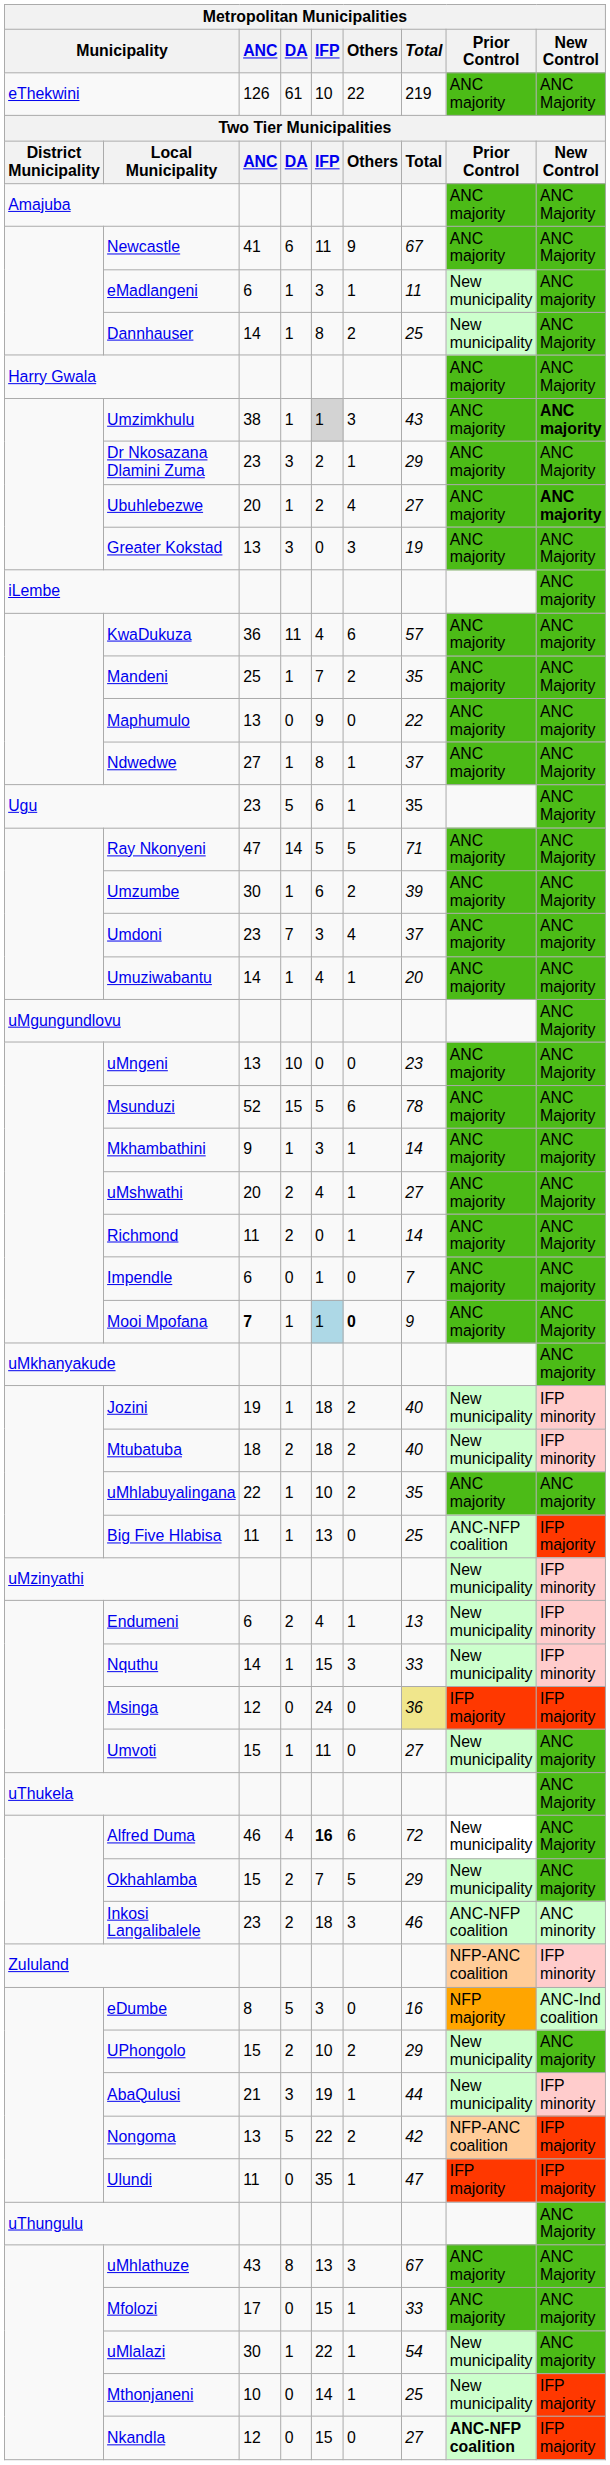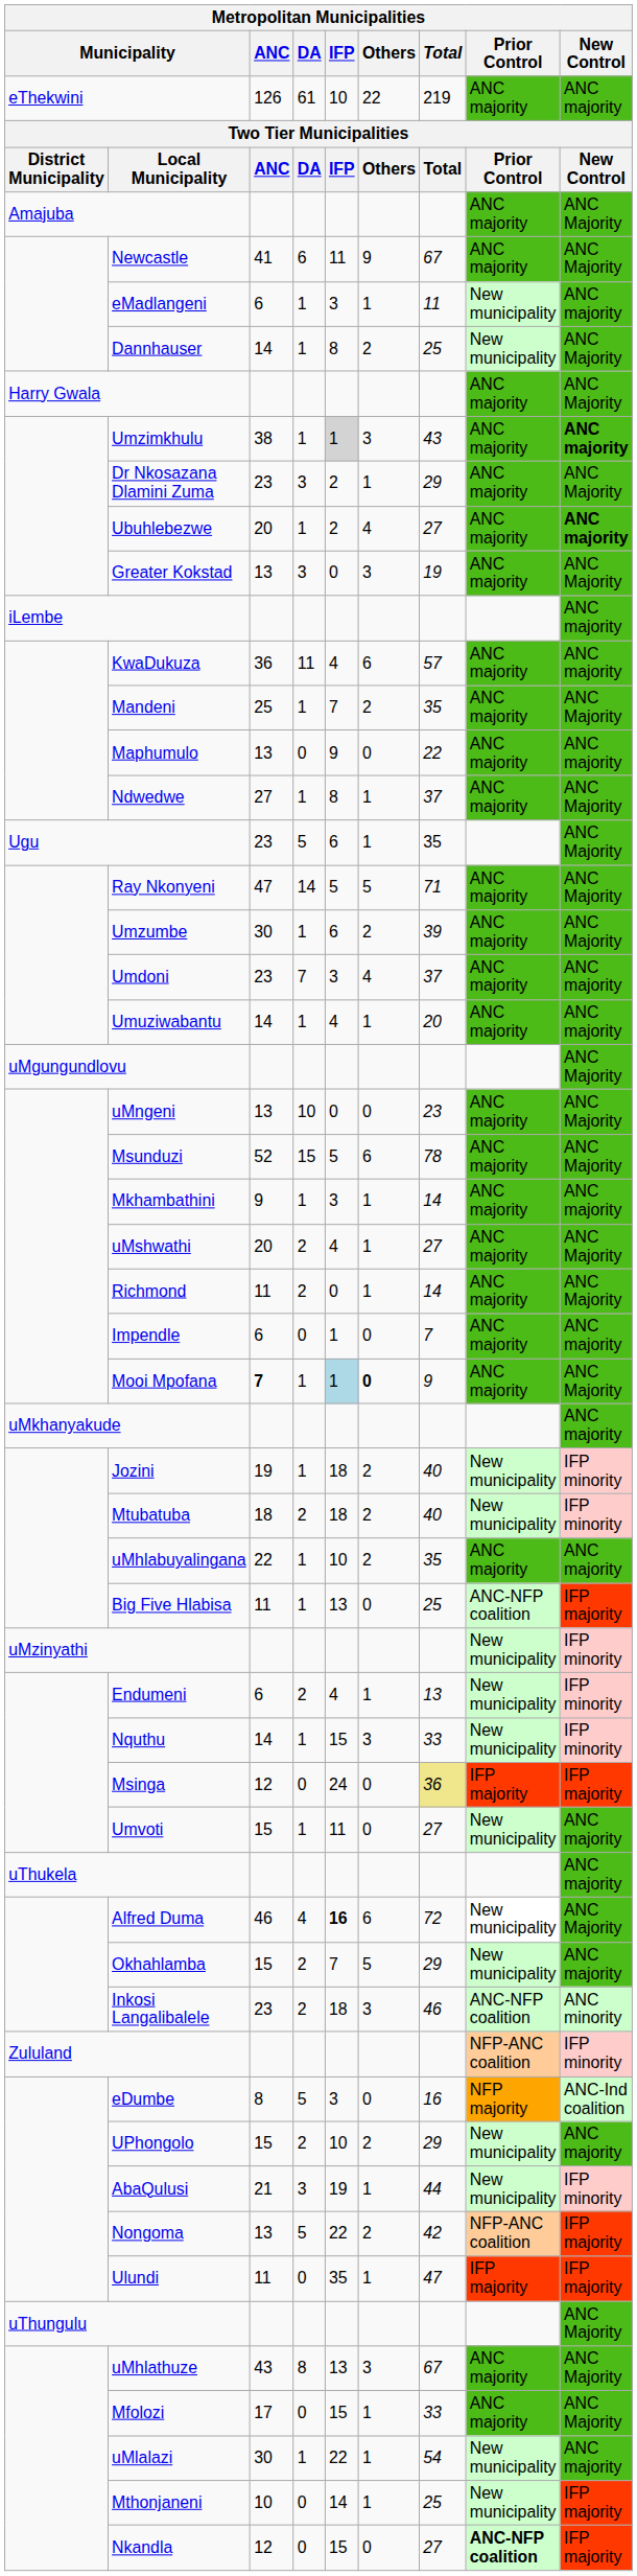 <table class="wikitable">
 <tr>
 <th colspan="9">Metropolitan Municipalities</th>
 </tr>
 <tr>
 <th colspan="2">Municipality</th>
 <th><a href='#'>ANC</a></th>
 <th><a href='#'>DA</a></th>
 <th><a href='#'>IFP</a></th>
 <th>Others</th>
 <th><em>Total</em></th>
 <th>Prior Control</th>
 <th>New Control</th>
 </tr>
 <tr>
 <td colspan="2"><a href='#'>eThekwini</a></td>
 <td>126</td>
 <td>61</td>
 <td>10</td>
 <td>22</td>
 <td>219</td>
 <td style="background:#4CBB17;">ANC majority</td>
-<td style="background:#4CBB17;">ANC Majority</td>
+<td style="background:#4CBB17;">ANC majority</td>
 </tr>
 <tr>
 <th colspan="9">Two Tier Municipalities</th>
 </tr>
 <tr>
 <th>District Municipality</th>
 <th>Local Municipality</th>
 <th><a href='#'>ANC</a></th>
 <th><a href='#'>DA</a></th>
 <th><a href='#'>IFP</a></th>
 <th>Others</th>
 <th>Total</th>
 <th>Prior Control</th>
 <th>New Control</th>
 </tr>
 <tr>
 <td colspan="2"><a href='#'>Amajuba</a></td>
 <td></td>
 <td></td>
 <td></td>
 <td></td>
 <td></td>
 <td style="background:#4CBB17;">ANC majority</td>
 <td style="background:#4CBB17;">ANC Majority</td>
 </tr>
 <tr>
 <td rowspan="3"></td>
 <td><a href='#'>Newcastle</a></td>
 <td>41</td>
 <td>6</td>
 <td>11</td>
 <td>9</td>
 <td><em>67</em></td>
 <td style="background:#4CBB17;">ANC majority</td>
 <td style="background:#4CBB17;">ANC Majority</td>
 </tr>
 <tr>
 <td><a href='#'>eMadlangeni</a></td>
 <td>6</td>
 <td>1</td>
 <td>3</td>
 <td>1</td>
 <td><em>11</em></td>
 <td style="background:#cfc">New municipality</td>
 <td style="background:#4CBB17;">ANC majority</td>
 </tr>
 <tr>
 <td><a href='#'>Dannhauser</a></td>
 <td>14</td>
 <td>1</td>
 <td>8</td>
 <td>2</td>
 <td><em>25</em></td>
 <td style="background:#cfc">New municipality</td>
 <td style="background:#4CBB17;">ANC Majority</td>
 </tr>
 <tr>
 <td colspan="2"><a href='#'>Harry Gwala</a></td>
 <td></td>
 <td></td>
 <td></td>
 <td></td>
 <td></td>
 <td style="background:#4CBB17;">ANC majority</td>
 <td style="background:#4CBB17;">ANC Majority</td>
 </tr>
 <tr>
 <td rowspan="4"></td>
 <td><a href='#'>Umzimkhulu</a></td>
 <td>38</td>
 <td>1</td>
 <td style="background: lightgrey;">1</td>
 <td>3</td>
 <td><em>43</em></td>
 <td style="background:#4CBB17;">ANC majority</td>
 <td style="background:#4CBB17;"><strong>ANC majority</strong></td>
 </tr>
 <tr>
 <td><a href='#'>Dr Nkosazana Dlamini Zuma</a></td>
 <td>23</td>
 <td>3</td>
 <td>2</td>
 <td>1</td>
 <td><em>29</em></td>
 <td style="background:#4CBB17;">ANC majority</td>
 <td style="background:#4CBB17;">ANC Majority</td>
 </tr>
 <tr>
 <td><a href='#'>Ubuhlebezwe</a></td>
 <td>20</td>
 <td>1</td>
 <td>2</td>
 <td>4</td>
 <td><em>27</em></td>
 <td style="background:#4CBB17;">ANC majority</td>
 <td style="background:#4CBB17;"><strong>ANC majority</strong></td>
 </tr>
 <tr>
 <td><a href='#'>Greater Kokstad</a></td>
 <td>13</td>
 <td>3</td>
 <td>0</td>
 <td>3</td>
 <td><em>19</em></td>
 <td style="background:#4CBB17;">ANC majority</td>
 <td style="background:#4CBB17;">ANC Majority</td>
 </tr>
 <tr>
 <td colspan="2"><a href='#'>iLembe</a></td>
 <td></td>
 <td></td>
 <td></td>
 <td></td>
 <td></td>
 <td></td>
 <td style="background:#4CBB17;">ANC majority</td>
 </tr>
 <tr>
 <td rowspan="4"></td>
 <td><a href='#'>KwaDukuza</a></td>
 <td>36</td>
 <td>11</td>
 <td>4</td>
 <td>6</td>
 <td><em>57</em></td>
 <td style="background:#4CBB17;">ANC majority</td>
 <td style="background:#4CBB17;">ANC majority</td>
 </tr>
 <tr>
 <td><a href='#'>Mandeni</a></td>
 <td>25</td>
 <td>1</td>
 <td>7</td>
 <td>2</td>
 <td><em>35</em></td>
 <td style="background:#4CBB17;">ANC majority</td>
 <td style="background:#4CBB17;">ANC Majority</td>
 </tr>
 <tr>
 <td><a href='#'>Maphumulo</a></td>
 <td>13</td>
 <td>0</td>
 <td>9</td>
 <td>0</td>
 <td><em>22</em></td>
 <td style="background:#4CBB17;">ANC majority</td>
 <td style="background:#4CBB17;">ANC majority</td>
 </tr>
 <tr>
 <td><a href='#'>Ndwedwe</a></td>
 <td>27</td>
 <td>1</td>
 <td>8</td>
 <td>1</td>
 <td><em>37</em></td>
 <td style="background:#4CBB17;">ANC majority</td>
 <td style="background:#4CBB17;">ANC Majority</td>
 </tr>
 <tr>
 <td colspan="2"><a href='#'>Ugu</a></td>
 <td>23</td>
 <td>5</td>
 <td>6</td>
 <td>1</td>
 <td>35</td>
 <td></td>
 <td style="background:#4CBB17;">ANC Majority</td>
 </tr>
 <tr>
 <td rowspan="4"></td>
 <td><a href='#'>Ray Nkonyeni</a></td>
 <td>47</td>
 <td>14</td>
 <td>5</td>
 <td>5</td>
 <td><em>71</em></td>
 <td style="background:#4CBB17;">ANC majority</td>
 <td style="background:#4CBB17;">ANC Majority</td>
 </tr>
 <tr>
 <td><a href='#'>Umzumbe</a></td>
 <td>30</td>
 <td>1</td>
 <td>6</td>
 <td>2</td>
 <td><em>39</em></td>
 <td style="background:#4CBB17;">ANC majority</td>
 <td style="background:#4CBB17;">ANC Majority</td>
 </tr>
 <tr>
 <td><a href='#'>Umdoni</a></td>
 <td>23</td>
 <td>7</td>
 <td>3</td>
 <td>4</td>
 <td><em>37</em></td>
 <td style="background:#4CBB17;">ANC majority</td>
 <td style="background:#4CBB17;">ANC majority</td>
 </tr>
 <tr>
 <td><a href='#'>Umuziwabantu</a></td>
 <td>14</td>
 <td>1</td>
 <td>4</td>
 <td>1</td>
 <td><em>20</em></td>
 <td style="background:#4CBB17;">ANC majority</td>
 <td style="background:#4CBB17;">ANC majority</td>
 </tr>
 <tr>
 <td colspan="2"><a href='#'>uMgungundlovu</a></td>
 <td></td>
 <td></td>
 <td></td>
 <td></td>
 <td></td>
 <td></td>
 <td style="background:#4CBB17;">ANC Majority</td>
 </tr>
 <tr>
 <td rowspan="7"></td>
 <td><a href='#'>uMngeni</a></td>
 <td>13</td>
 <td>10</td>
 <td>0</td>
 <td>0</td>
 <td><em>23</em></td>
 <td style="background:#4CBB17;">ANC majority</td>
 <td style="background:#4CBB17;">ANC Majority</td>
 </tr>
 <tr>
 <td><a href='#'>Msunduzi</a></td>
 <td>52</td>
 <td>15</td>
 <td>5</td>
 <td>6</td>
 <td><em>78</em></td>
 <td style="background:#4CBB17;">ANC majority</td>
 <td style="background:#4CBB17;">ANC Majority</td>
 </tr>
 <tr>
 <td><a href='#'>Mkhambathini</a></td>
 <td>9</td>
 <td>1</td>
 <td>3</td>
 <td>1</td>
 <td><em>14</em></td>
 <td style="background:#4CBB17;">ANC majority</td>
 <td style="background:#4CBB17;">ANC majority</td>
 </tr>
 <tr>
 <td><a href='#'>uMshwathi</a></td>
 <td>20</td>
 <td>2</td>
 <td>4</td>
 <td>1</td>
 <td><em>27</em></td>
 <td style="background:#4CBB17;">ANC majority</td>
 <td style="background:#4CBB17;">ANC Majority</td>
 </tr>
 <tr>
 <td><a href='#'>Richmond</a></td>
 <td>11</td>
 <td>2</td>
 <td>0</td>
 <td>1</td>
 <td><em>14</em></td>
 <td style="background:#4CBB17;">ANC majority</td>
 <td style="background:#4CBB17;">ANC Majority</td>
 </tr>
 <tr>
 <td><a href='#'>Impendle</a></td>
 <td>6</td>
 <td>0</td>
 <td>1</td>
 <td>0</td>
 <td><em>7</em></td>
 <td style="background:#4CBB17;">ANC majority</td>
 <td style="background:#4CBB17;">ANC majority</td>
 </tr>
 <tr>
 <td><a href='#'>Mooi Mpofana</a></td>
 <td><strong>7</strong></td>
 <td>1</td>
 <td style="background: lightblue;">1</td>
 <td><strong>0</strong></td>
 <td><em>9</em></td>
 <td style="background:#4CBB17;">ANC majority</td>
 <td style="background:#4CBB17;">ANC Majority</td>
 </tr>
 <tr>
 <td colspan="2"><a href='#'>uMkhanyakude</a></td>
 <td></td>
 <td></td>
 <td></td>
 <td></td>
 <td></td>
 <td></td>
 <td style="background:#4CBB17;">ANC majority</td>
 </tr>
 <tr>
 <td rowspan="4"></td>
 <td><a href='#'>Jozini</a></td>
 <td>19</td>
 <td>1</td>
 <td>18</td>
 <td>2</td>
 <td><em>40</em></td>
 <td style="background:#cfc;">New municipality</td>
 <td style="background:#fcc;">IFP minority</td>
 </tr>
 <tr>
 <td><a href='#'>Mtubatuba</a></td>
 <td>18</td>
 <td>2</td>
 <td>18</td>
 <td>2</td>
 <td><em>40</em></td>
 <td style="background:#cfc;">New municipality</td>
 <td style="background:#fcc;">IFP minority</td>
 </tr>
 <tr>
 <td><a href='#'>uMhlabuyalingana</a></td>
 <td>22</td>
 <td>1</td>
 <td>10</td>
 <td>2</td>
 <td><em>35</em></td>
 <td style="background:#4CBB17;">ANC majority</td>
 <td style="background:#4CBB17;">ANC majority</td>
 </tr>
 <tr>
 <td><a href='#'>Big Five Hlabisa</a></td>
 <td>11</td>
 <td>1</td>
 <td>13</td>
 <td>0</td>
 <td><em>25</em></td>
 <td style="background:#cfc;">ANC-NFP coalition</td>
 <td style="background:#FF3800;">IFP majority</td>
 </tr>
 <tr>
 <td colspan="2"><a href='#'>uMzinyathi</a></td>
 <td></td>
 <td></td>
 <td></td>
 <td></td>
 <td></td>
 <td style="background:#cfc;">New municipality</td>
 <td style="background:#fcc; ">IFP minority</td>
 </tr>
 <tr>
 <td rowspan="4"></td>
 <td><a href='#'>Endumeni</a></td>
 <td>6</td>
 <td>2</td>
 <td>4</td>
 <td>1</td>
 <td><em>13</em></td>
 <td style="background:#cfc;">New municipality</td>
 <td style="background:#fcc;">IFP minority </td>
 </tr>
 <tr>
 <td><a href='#'>Nquthu</a></td>
 <td>14</td>
 <td>1</td>
 <td>15</td>
 <td>3</td>
 <td><em>33</em></td>
 <td style="background:#cfc">New municipality</td>
 <td style="background:#fcc;">IFP minority</td>
 </tr>
 <tr>
 <td><a href='#'>Msinga</a></td>
 <td>12</td>
 <td>0</td>
 <td>24</td>
 <td>0</td>
 <td style="background: khaki;"><em>36</em></td>
 <td style="background:#FF3800;">IFP majority</td>
 <td style="background:#FF3800;">IFP majority</td>
 </tr>
 <tr>
 <td><a href='#'>Umvoti</a></td>
 <td>15</td>
 <td>1</td>
 <td>11</td>
 <td>0</td>
 <td><em>27</em></td>
 <td style="background:#cfc;">New municipality</td>
 <td style="background:#4CBB17;">ANC majority</td>
 </tr>
 <tr>
 <td colspan="2"><a href='#'>uThukela</a></td>
 <td></td>
 <td></td>
 <td></td>
 <td></td>
 <td></td>
 <td></td>
-<td style="background:#4CBB17;">ANC Majority</td>
+<td style="background:#4CBB17;">ANC majority</td>
 </tr>
 <tr>
 <td rowspan="3"></td>
 <td><a href='#'>Alfred Duma</a></td>
 <td>46</td>
 <td>4</td>
 <td><strong>16</strong></td>
 <td>6</td>
 <td><em>72</em></td>
 <td style="background:white">New municipality</td>
 <td style="background:#4CBB17;">ANC Majority</td>
 </tr>
 <tr>
 <td><a href='#'>Okhahlamba</a></td>
 <td>15</td>
 <td>2</td>
 <td>7</td>
 <td>5</td>
 <td><em>29</em></td>
 <td style="background:#cfc;">New municipality</td>
 <td style="background:#4CBB17;">ANC majority</td>
 </tr>
 <tr>
 <td><a href='#'>Inkosi Langalibalele</a></td>
 <td>23</td>
 <td>2</td>
 <td>18</td>
 <td>3</td>
 <td><em>46</em></td>
 <td style="background:#cfc">ANC-NFP coalition</td>
 <td style="background:#cfc;">ANC minority</td>
 </tr>
 <tr>
 <td colspan="2"><a href='#'>Zululand</a></td>
 <td></td>
 <td></td>
 <td></td>
 <td></td>
 <td></td>
 <td style="background:#fc9;">NFP-ANC coalition</td>
 <td style="background:#fcc; ">IFP minority</td>
 </tr>
 <tr>
 <td rowspan="5"></td>
 <td><a href='#'>eDumbe</a></td>
 <td>8</td>
 <td>5</td>
 <td>3</td>
 <td>0</td>
 <td><em>16</em></td>
 <td style="background:orange">NFP majority</td>
 <td style="background:#cfc;">ANC-Ind coalition</td>
 </tr>
 <tr>
 <td><a href='#'>UPhongolo</a></td>
 <td>15</td>
 <td>2</td>
 <td>10</td>
 <td>2</td>
 <td><em>29</em></td>
 <td style="background:#cfc">New municipality</td>
 <td style="background:#4CBB17;">ANC majority</td>
 </tr>
 <tr>
 <td><a href='#'>AbaQulusi</a></td>
 <td>21</td>
 <td>3</td>
 <td>19</td>
 <td>1</td>
 <td><em>44</em></td>
 <td style="background:#cfc">New municipality</td>
 <td style="background:#fcc;">IFP minority</td>
 </tr>
 <tr>
 <td><a href='#'>Nongoma</a></td>
 <td>13</td>
 <td>5</td>
 <td>22</td>
 <td>2</td>
 <td><em>42</em></td>
 <td style="background:#fc9">NFP-ANC coalition</td>
 <td style="background:#FF3800;">IFP majority</td>
 </tr>
 <tr>
 <td><a href='#'>Ulundi</a></td>
 <td>11</td>
 <td>0</td>
 <td>35</td>
 <td>1</td>
 <td><em>47</em></td>
 <td style="background:#FF3800;">IFP majority</td>
 <td style="background:#FF3800;">IFP majority</td>
 </tr>
 <tr>
 <td colspan="2"><a href='#'>uThungulu</a></td>
 <td></td>
 <td></td>
 <td></td>
 <td></td>
 <td></td>
 <td></td>
 <td style="background:#4CBB17;">ANC Majority</td>
 </tr>
 <tr>
 <td rowspan="5"></td>
 <td><a href='#'>uMhlathuze</a></td>
 <td>43</td>
 <td>8</td>
 <td>13</td>
 <td>3</td>
 <td><em>67</em></td>
 <td style="background:#4CBB17;">ANC majority</td>
 <td style="background:#4CBB17;">ANC Majority</td>
 </tr>
 <tr>
 <td><a href='#'>Mfolozi</a></td>
 <td>17</td>
 <td>0</td>
 <td>15</td>
 <td>1</td>
 <td><em>33</em></td>
 <td style="background:#4CBB17;">ANC majority</td>
-<td style="background:#4CBB17;">ANC majority</td>
+<td style="background:#4CBB17;">ANC Majority</td>
 </tr>
 <tr>
 <td><a href='#'>uMlalazi</a></td>
 <td>30</td>
 <td>1</td>
 <td>22</td>
 <td>1</td>
 <td><em>54</em></td>
 <td style="background:#cfc;">New municipality</td>
 <td style="background:#4CBB17;">ANC majority</td>
 </tr>
 <tr>
 <td><a href='#'>Mthonjaneni</a></td>
 <td>10</td>
 <td>0</td>
 <td>14</td>
 <td>1</td>
 <td><em>25</em></td>
 <td style="background:#cfc;">New municipality</td>
 <td style="background:#FF3800;">IFP majority</td>
 </tr>
 <tr>
 <td><a href='#'>Nkandla</a></td>
 <td>12</td>
 <td>0</td>
 <td>15</td>
 <td>0</td>
 <td><em>27</em></td>
 <td style="background:#cfc"><strong>ANC-NFP coalition</strong></td>
 <td style="background:#FF3800;">IFP majority</td>
 </tr>
 </table>
